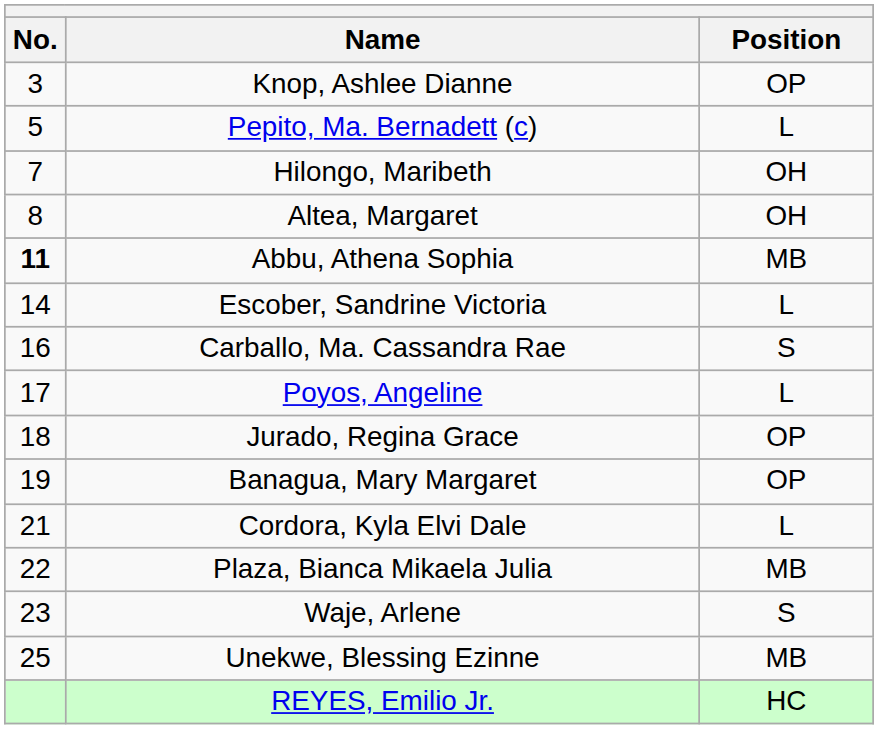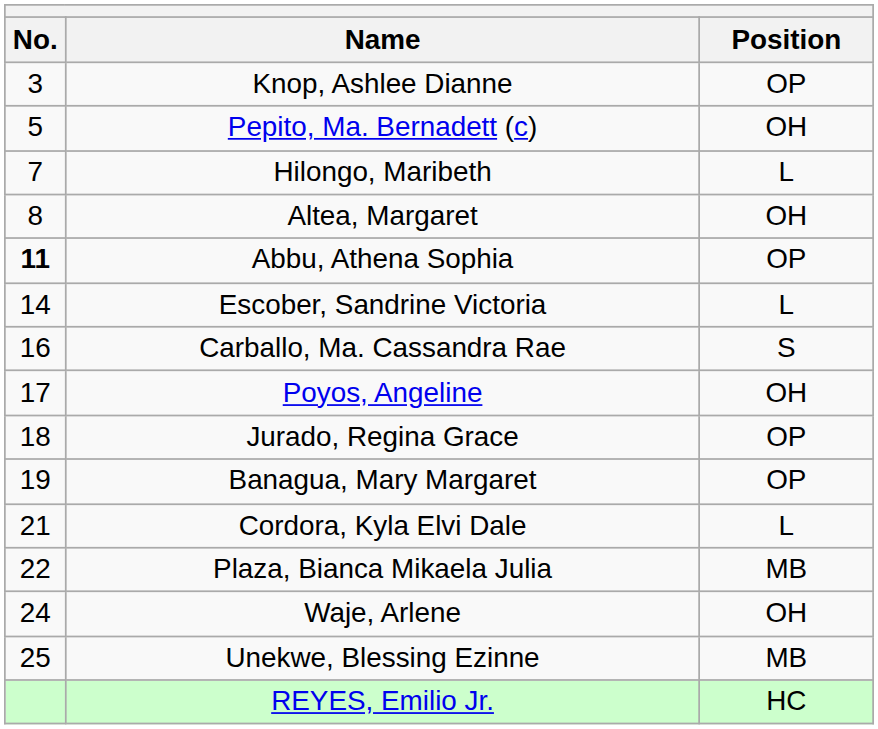 <table class="wikitable mw-collapsible mw-collapsed" style="text-align:center; width:500px; border:none">
 <tr>
 <th style="text-align:center" colspan="3"></th>
 </tr>
 <tr>
 <th style="width:7%">No.</th>
 <th>Name</th>
 <th style="width:20%">Position</th>
 </tr>
 <tr>
 <td>3</td>
 <td>Knop, Ashlee Dianne</td>
 <td>OP</td>
 </tr>
 <tr>
 <td>5</td>
 <td><a href='#'>Pepito, Ma. Bernadett</a> (<a href='#'>c</a>)</td>
-<td>L</td>
+<td>OH</td>
 </tr>
 <tr>
 <td>7</td>
 <td>Hilongo, Maribeth</td>
-<td>OH</td>
+<td>L</td>
 </tr>
 <tr>
 <td>8</td>
 <td>Altea, Margaret</td>
 <td>OH</td>
 </tr>
 <tr>
 <td><strong>11</strong></td>
 <td>Abbu, Athena Sophia</td>
-<td>MB</td>
+<td>OP</td>
 </tr>
 <tr>
 <td>14</td>
 <td>Escober, Sandrine Victoria</td>
 <td>L</td>
 </tr>
 <tr>
 <td>16</td>
 <td>Carballo, Ma. Cassandra Rae</td>
 <td>S</td>
 </tr>
 <tr>
 <td>17</td>
 <td><a href='#'>Poyos, Angeline</a></td>
-<td>L</td>
+<td>OH</td>
 </tr>
 <tr>
 <td>18</td>
 <td>Jurado, Regina Grace</td>
 <td>OP</td>
 </tr>
 <tr>
 <td>19</td>
 <td>Banagua, Mary Margaret</td>
 <td>OP</td>
 </tr>
 <tr>
 <td>21</td>
 <td>Cordora, Kyla Elvi Dale</td>
 <td>L</td>
 </tr>
 <tr>
 <td>22</td>
 <td>Plaza, Bianca Mikaela Julia</td>
 <td>MB</td>
 </tr>
 <tr>
-<td>23</td>
+<td>24</td>
 <td>Waje, Arlene</td>
-<td>S</td>
+<td>OH</td>
 </tr>
 <tr>
 <td>25</td>
 <td>Unekwe, Blessing Ezinne</td>
 <td>MB</td>
 </tr>
 <tr bgcolor=#CCFFCC>
 <td></td>
 <td><a href='#'>REYES, Emilio Jr.</a></td>
 <td>HC</td>
 </tr>
 </table>
